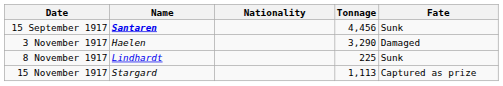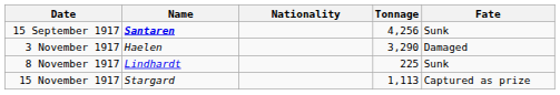 <table class="wikitable sortable">
 <tr>
 <th width="140px">Date</th>
 <th width="140px">Name</th>
 <th width="160px">Nationality</th>
 <th width="25px">Tonnage</th>
 <th width="160px">Fate</th>
 </tr>
 <tr>
 <td align="right">15 September 1917</td>
 <td align="left"><strong><a href='#'><em>Santaren</em></a></strong></td>
 <td align="left"></td>
-<td align="right">4,456</td>
+<td align="right">4,256</td>
 <td align="left">Sunk</td>
 </tr>
 <tr>
 <td align="right">3 November 1917</td>
 <td align="left"><em>Haelen</em></td>
 <td align="left"></td>
 <td align="right">3,290</td>
 <td align="left">Damaged</td>
 </tr>
 <tr>
 <td align="right">8 November 1917</td>
 <td align="left"><a href='#'><em>Lindhardt</em></a></td>
 <td align="left"></td>
 <td align="right">225</td>
 <td align="left">Sunk</td>
 </tr>
 <tr>
 <td align="right">15 November 1917</td>
 <td align="left"><em>Stargard</em></td>
 <td align="left"></td>
 <td align="right">1,113</td>
 <td align="left">Captured as prize</td>
 </tr>
 </table>
